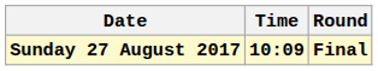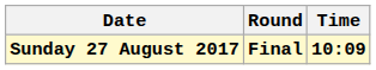 <table class="wikitable">
 <tr>
 <th>Date</th>
+<th>Round</th>
 <th>Time</th>
-<th>Round</th>
 </tr>
 <tr>
 <td style=background:lemonchiffon><strong>Sunday 27 August 2017</strong></td>
+<td style=background:lemonchiffon><strong>Final</strong></td>
 <td style=background:lemonchiffon><strong>10:09</strong></td>
-<td style=background:lemonchiffon><strong>Final</strong></td>
 </tr>
 </table>
